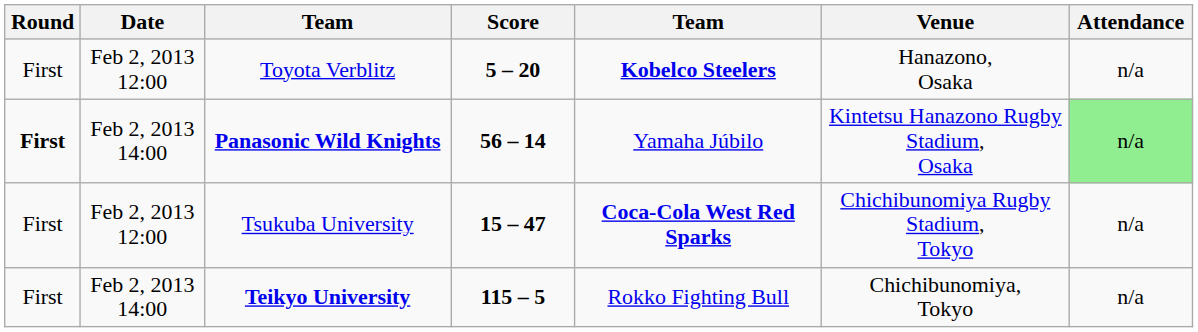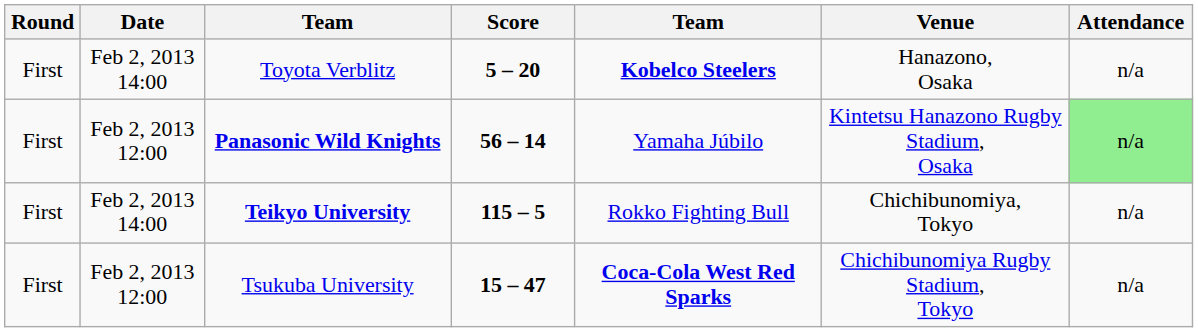 <table class="wikitable" style="text-align: center;">
 <tr>
 <th width=5%>Round</th>
 <th width=10%>Date</th>
 <th width=20%>Team</th>
 <th width=10%>Score</th>
 <th width=20%>Team</th>
 <th width=20%>Venue</th>
 <th width=10%>Attendance</th>
 </tr>
 <tr>
 <td>First</td>
-<td>Feb 2, 2013 12:00<br></td>
+<td>Feb 2, 2013 14:00<br></td>
 <td><a href='#'>Toyota Verblitz</a></td>
 <td><strong>5 – 20</strong><br></td>
 <td><strong><a href='#'>Kobelco Steelers</a></strong></td>
 <td>Hanazono,<br>Osaka</td>
 <td>n/a</td>
 </tr>
 <tr>
-<td><strong>First</strong></td>
-<td>Feb 2, 2013 14:00<br></td>
+<td>First</td>
+<td>Feb 2, 2013 12:00<br></td>
 <td><strong><a href='#'>Panasonic Wild Knights</a></strong></td>
 <td><strong>56 – 14</strong><br></td>
 <td><a href='#'>Yamaha Júbilo</a></td>
 <td><a href='#'>Kintetsu Hanazono Rugby Stadium</a>,<br><a href='#'>Osaka</a></td>
 <td style="background: lightgreen;">n/a</td>
+</tr>
+<tr>
+<td>First</td>
+<td>Feb 2, 2013 14:00<br></td>
+<td><strong><a href='#'>Teikyo University</a></strong></td>
+<td><strong>115 – 5</strong><br></td>
+<td><a href='#'>Rokko Fighting Bull</a></td>
+<td>Chichibunomiya,<br>Tokyo</td>
+<td>n/a</td>
 </tr>
 <tr>
 <td>First</td>
 <td>Feb 2, 2013 12:00<br></td>
 <td><a href='#'>Tsukuba University</a></td>
 <td><strong>15 – 47</strong><br></td>
 <td><strong><a href='#'>Coca-Cola West Red Sparks</a></strong></td>
 <td><a href='#'>Chichibunomiya Rugby Stadium</a>,<br><a href='#'>Tokyo</a></td>
 <td>n/a</td>
 </tr>
-<tr>
-<td>First</td>
-<td>Feb 2, 2013 14:00<br></td>
-<td><strong><a href='#'>Teikyo University</a></strong></td>
-<td><strong>115 – 5</strong><br></td>
-<td><a href='#'>Rokko Fighting Bull</a></td>
-<td>Chichibunomiya,<br>Tokyo</td>
-<td>n/a</td>
-</tr>
 </table>
